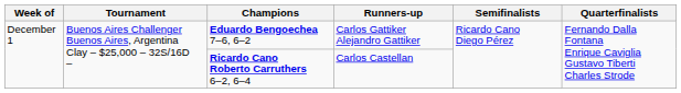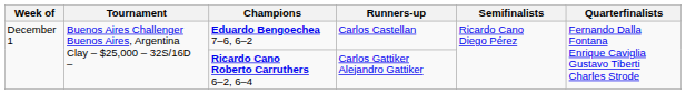 <table class="wikitable" style="font-size:85%;">
 <tr>
 <th width="75">Week of</th>
 <th width="250">Tournament</th>
 <th width="210">Champions</th>
 <th width="210">Runners-up</th>
 <th width="170">Semifinalists</th>
 <th width="170">Quarterfinalists</th>
 </tr>
 <tr valign="top">
 <td rowspan="2">December 1</td>
 <td rowspan="2"><a href='#'>Buenos Aires Challenger</a><br> <a href='#'>Buenos Aires</a>, Argentina<br>Clay – $25,000 – 32S/16D<br>  – </td>
 <td> <strong><a href='#'>Eduardo Bengoechea</a></strong> <br>7–6, 6–2</td>
-<td> <a href='#'>Carlos Gattiker</a><br>  <a href='#'>Alejandro Gattiker</a></td>
+<td> <a href='#'>Carlos Castellan</a></td>
 <td rowspan="2"> <a href='#'>Ricardo Cano</a> <br>  <a href='#'>Diego Pérez</a></td>
 <td rowspan="2"> <a href='#'>Fernando Dalla Fontana</a> <br> <a href='#'>Enrique Caviglia</a> <br> <a href='#'>Gustavo Tiberti</a> <br>  <a href='#'>Charles Strode</a></td>
 </tr>
 <tr valign="top">
 <td> <strong><a href='#'>Ricardo Cano</a></strong> <br> <strong><a href='#'>Roberto Carruthers</a></strong><br>6–2, 6–4</td>
-<td> <a href='#'>Carlos Castellan</a></td>
+<td> <a href='#'>Carlos Gattiker</a><br>  <a href='#'>Alejandro Gattiker</a></td>
 </tr>
 </table>
